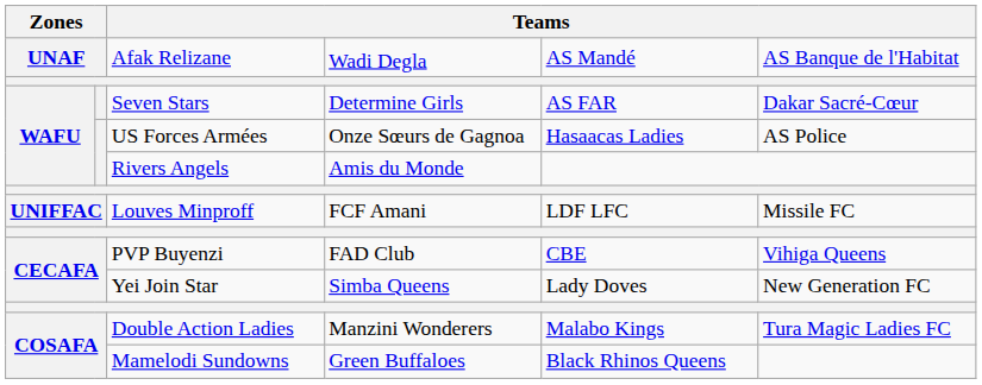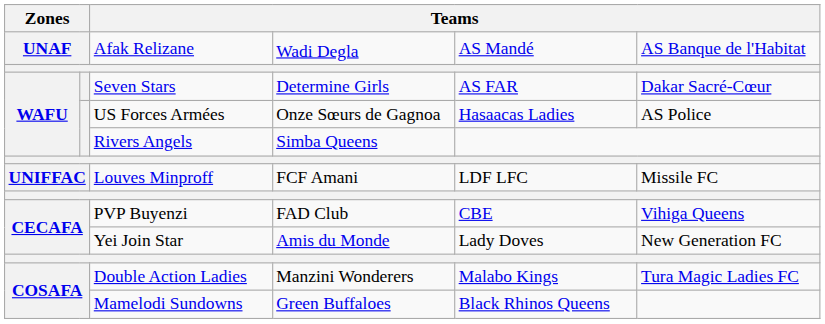 <table class="wikitable">
 <tr>
 <th colspan=2>Zones</th>
 <th colspan=4>Teams</th>
 </tr>
 <tr>
 <th colspan=2><a href='#'>UNAF</a></th>
 <td style="min-width:10em"> <a href='#'>Afak Relizane</a> </td>
 <td style="min-width:10em"> <a href='#'>Wadi Degla</a><sup></sup> </td>
 <td> <a href='#'>AS Mandé</a> </td>
 <td style="min-width:10em"> <a href='#'>AS Banque de l'Habitat</a> </td>
 </tr>
 <tr>
 <th colspan=6></th>
 </tr>
 <tr>
 <th rowspan=3><a href='#'>WAFU</a></th>
 <th></th>
 <td> <a href='#'>Seven Stars</a> </td>
 <td> <a href='#'>Determine Girls</a> </td>
 <td style="min-width:10em"> <a href='#'>AS FAR</a> </td>
 <td> <a href='#'>Dakar Sacré-Cœur</a> </td>
 </tr>
 <tr>
 <th rowspan=2></th>
 <td> US Forces Armées </td>
 <td> Onze Sœurs de Gagnoa </td>
 <td> <a href='#'>Hasaacas Ladies</a> </td>
 <td> AS Police </td>
 </tr>
 <tr>
 <td> <a href='#'>Rivers Angels</a> </td>
-<td> <a href='#'>Amis du Monde</a> </td>
+<td style="min-width:10em"> <a href='#'>Simba Queens</a> </td>
 </tr>
 <tr>
 <th colspan=6></th>
 </tr>
 <tr>
 <th colspan=2><a href='#'>UNIFFAC</a></th>
 <td style="min-width:10em"> <a href='#'>Louves Minproff</a> </td>
 <td style="min-width:10em"> FCF Amani </td>
 <td style="min-width:10em"> LDF LFC </td>
 <td style="min-width:10em"> Missile FC </td>
 </tr>
 <tr>
 <th colspan=6></th>
 </tr>
 <tr>
 <th colspan=2 rowspan=2><a href='#'>CECAFA</a></th>
 <td style="min-width:10em"> PVP Buyenzi </td>
 <td style="min-width:10em"> FAD Club </td>
 <td style="min-width:10em"> <a href='#'>CBE</a> </td>
 <td style="min-width:10em"> <a href='#'>Vihiga Queens</a> </td>
 </tr>
 <tr>
 <td style="min-width:10em"> Yei Join Star </td>
-<td style="min-width:10em"> <a href='#'>Simba Queens</a> </td>
+<td> <a href='#'>Amis du Monde</a> </td>
 <td style="min-width:10em"> Lady Doves </td>
 <td style="min-width:10em"> New Generation FC </td>
 </tr>
 <tr>
 <th colspan=6></th>
 </tr>
 <tr>
 <th colspan=2 rowspan=2><a href='#'>COSAFA</a></th>
 <td style="min-width:10em"> <a href='#'>Double Action Ladies</a> </td>
 <td style="min-width:10em"> Manzini Wonderers </td>
 <td style="min-width:10em"> <a href='#'>Malabo Kings</a> </td>
 <td style="min-width:10em"> <a href='#'>Tura Magic Ladies FC</a> </td>
 </tr>
 <tr>
 <td style="min-width:10em"> <a href='#'>Mamelodi Sundowns</a> </td>
 <td style="min-width:10em"> <a href='#'>Green Buffaloes</a> </td>
 <td style="min-width:10em"> <a href='#'>Black Rhinos Queens</a> </td>
 </tr>
 </table>
